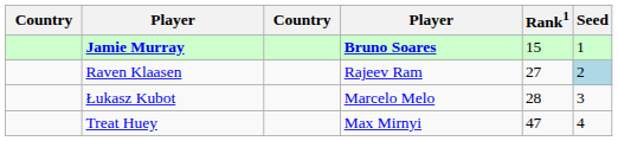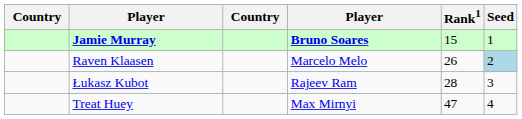 <table class="sortable wikitable">
 <tr>
 <th width="70">Country</th>
 <th width="175">Player</th>
 <th width="70">Country</th>
 <th width="175">Player</th>
 <th>Rank<sup>1</sup></th>
 <th>Seed</th>
 </tr>
 <tr style="background:#cfc;">
 <td></td>
 <td><strong><a href='#'>Jamie Murray</a></strong></td>
 <td></td>
 <td><strong><a href='#'>Bruno Soares</a></strong></td>
 <td>15</td>
 <td>1</td>
 </tr>
 <tr>
 <td></td>
 <td><a href='#'>Raven Klaasen</a></td>
 <td></td>
-<td><a href='#'>Rajeev Ram</a></td>
-<td>27</td>
+<td><a href='#'>Marcelo Melo</a></td>
+<td>26</td>
 <td style="background: lightblue;">2</td>
 </tr>
 <tr>
 <td></td>
 <td><a href='#'>Łukasz Kubot</a></td>
 <td></td>
-<td><a href='#'>Marcelo Melo</a></td>
+<td><a href='#'>Rajeev Ram</a></td>
 <td>28</td>
 <td>3</td>
 </tr>
 <tr>
 <td></td>
 <td><a href='#'>Treat Huey</a></td>
 <td></td>
 <td><a href='#'>Max Mirnyi</a></td>
 <td>47</td>
 <td>4</td>
 </tr>
 </table>
